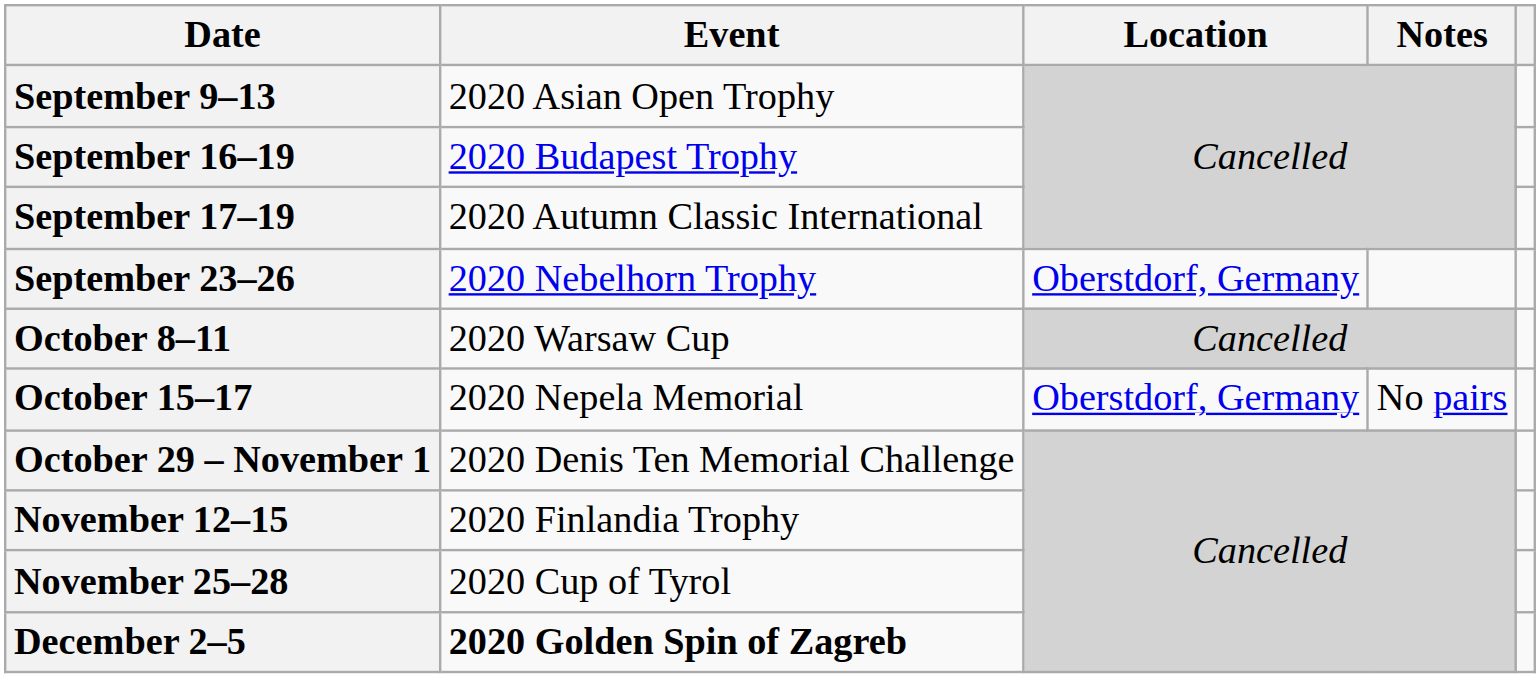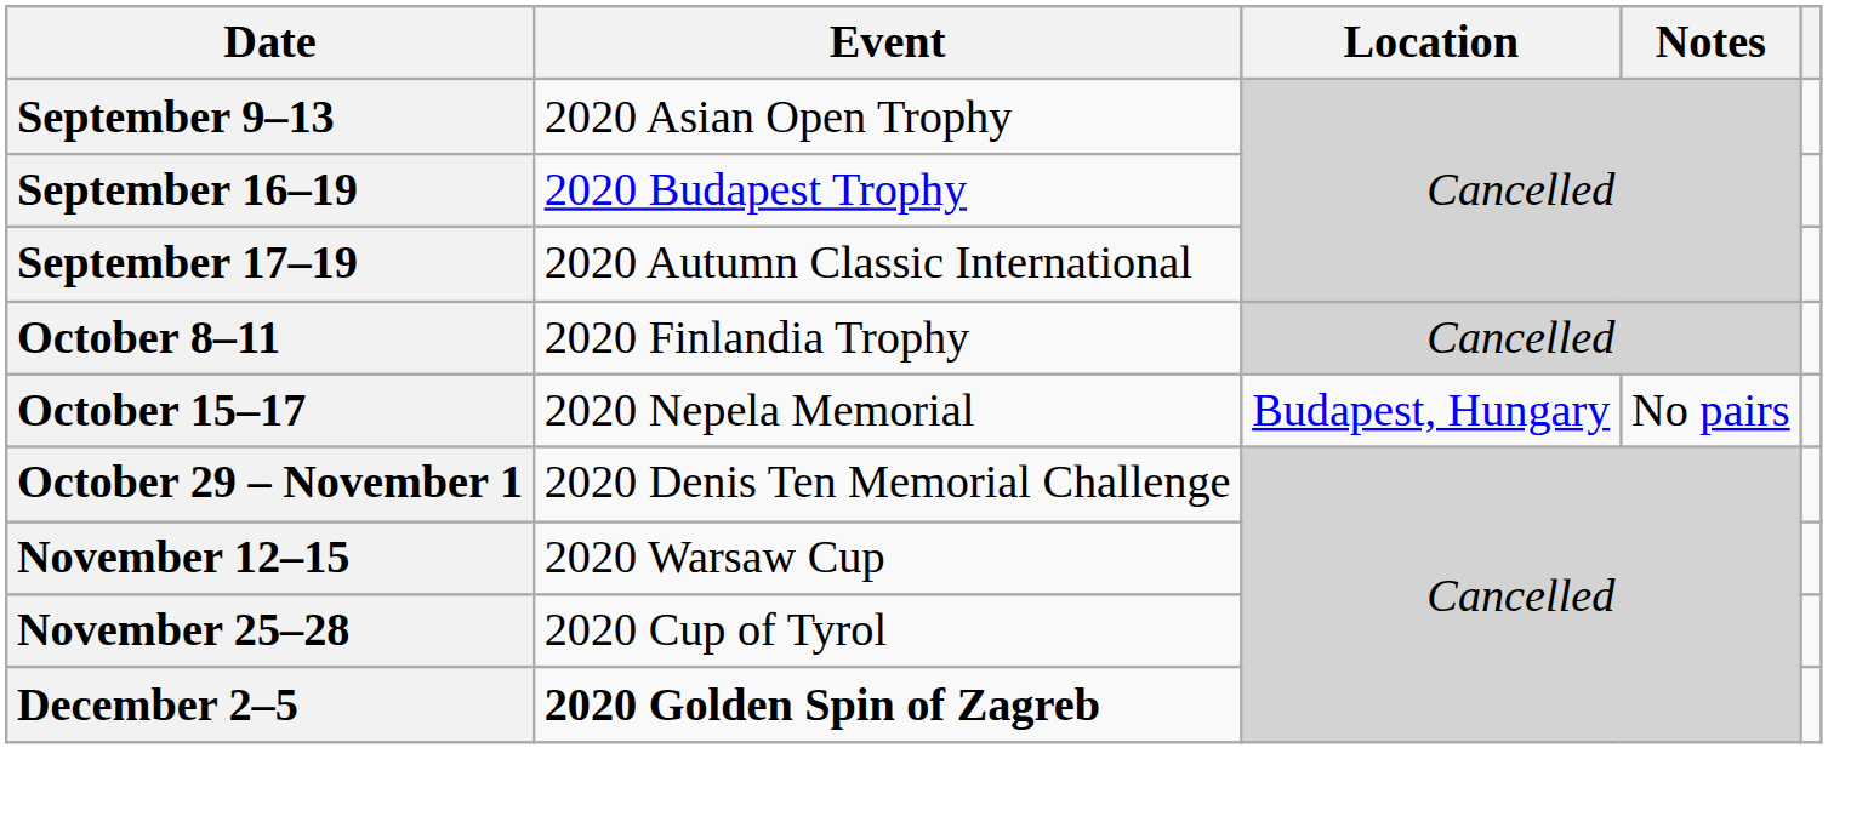 <table class="wikitable unsortable" style="text-align:left">
 <tr>
 <th scope="col">Date</th>
 <th scope="col">Event</th>
 <th scope="col">Location</th>
 <th scope="col">Notes</th>
 <th scope="col"></th>
 </tr>
 <tr>
 <th scope="row" style="text-align:left">September 9–13</th>
 <td> 2020 Asian Open Trophy</td>
 <td colspan="2" rowspan="3" style="text-align:center" bgcolor="lightgray"><em>Cancelled</em></td>
 <td></td>
 </tr>
 <tr>
 <th scope="row" style="text-align:left">September 16–19</th>
 <td> <a href='#'>2020 Budapest Trophy</a></td>
 <td></td>
 </tr>
 <tr>
 <th scope="row" style="text-align:left">September 17–19</th>
 <td> 2020 Autumn Classic International</td>
 <td></td>
 </tr>
 <tr>
-<th scope="row" style="text-align:left">September 23–26</th>
-<td> <a href='#'>2020 Nebelhorn Trophy</a></td>
-<td><a href='#'>Oberstdorf, Germany</a></td>
-<td></td>
-<td></td>
-</tr>
-<tr>
 <th scope="row" style="text-align:left">October 8–11</th>
-<td> 2020 Warsaw Cup</td>
+<td> 2020 Finlandia Trophy</td>
 <td colspan="2" style="text-align:center" bgcolor="lightgray"><em>Cancelled</em></td>
 <td></td>
 </tr>
 <tr>
 <th scope="row" style="text-align:left">October 15–17</th>
 <td> 2020 Nepela Memorial</td>
-<td><a href='#'>Oberstdorf, Germany</a></td>
+<td><a href='#'>Budapest, Hungary</a></td>
 <td>No <a href='#'>pairs</a></td>
 <td></td>
 </tr>
 <tr>
 <th scope="row" style="text-align:left">October 29 – November 1</th>
 <td> 2020 Denis Ten Memorial Challenge</td>
 <td colspan="2" rowspan="4" style="text-align:center" bgcolor="lightgray"><em>Cancelled</em></td>
 <td></td>
 </tr>
 <tr>
 <th scope="row" style="text-align:left">November 12–15</th>
-<td> 2020 Finlandia Trophy</td>
+<td> 2020 Warsaw Cup</td>
 <td></td>
 </tr>
 <tr>
 <th scope="row" style="text-align:left">November 25–28</th>
 <td> 2020 Cup of Tyrol</td>
 <td></td>
 </tr>
 <tr>
 <th scope="row" style="text-align:left">December 2–5</th>
 <td><strong> 2020 Golden Spin of Zagreb</strong></td>
 <td></td>
 </tr>
 </table>
